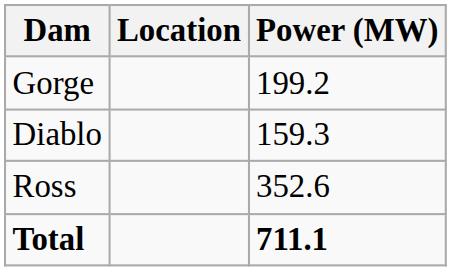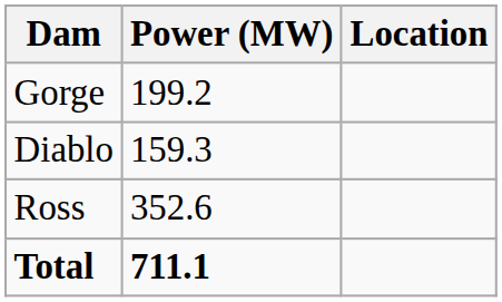 <table class="wikitable">
 <tr>
 <th>Dam</th>
+<th>Power (MW)</th>
 <th>Location</th>
-<th>Power (MW)</th>
 </tr>
 <tr>
 <td>Gorge</td>
+<td>199.2</td>
 <td></td>
-<td>199.2</td>
 </tr>
 <tr>
 <td>Diablo</td>
+<td>159.3</td>
 <td></td>
-<td>159.3</td>
 </tr>
 <tr>
 <td>Ross</td>
+<td>352.6</td>
 <td></td>
-<td>352.6</td>
 </tr>
 <tr>
 <td><strong>Total</strong></td>
+<td><strong>711.1</strong></td>
 <td></td>
-<td><strong>711.1</strong></td>
 </tr>
 </table>
